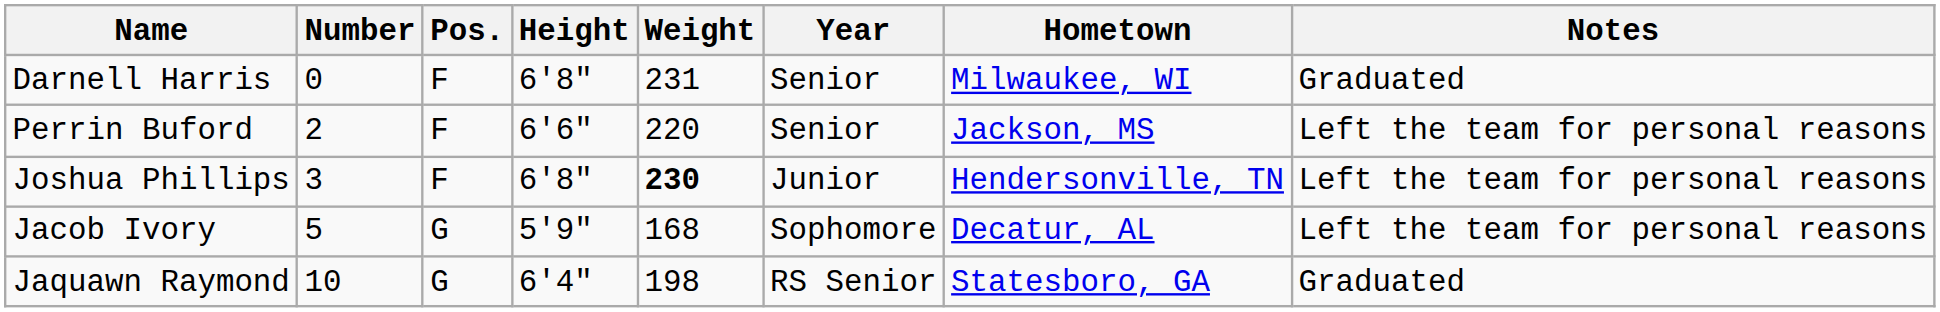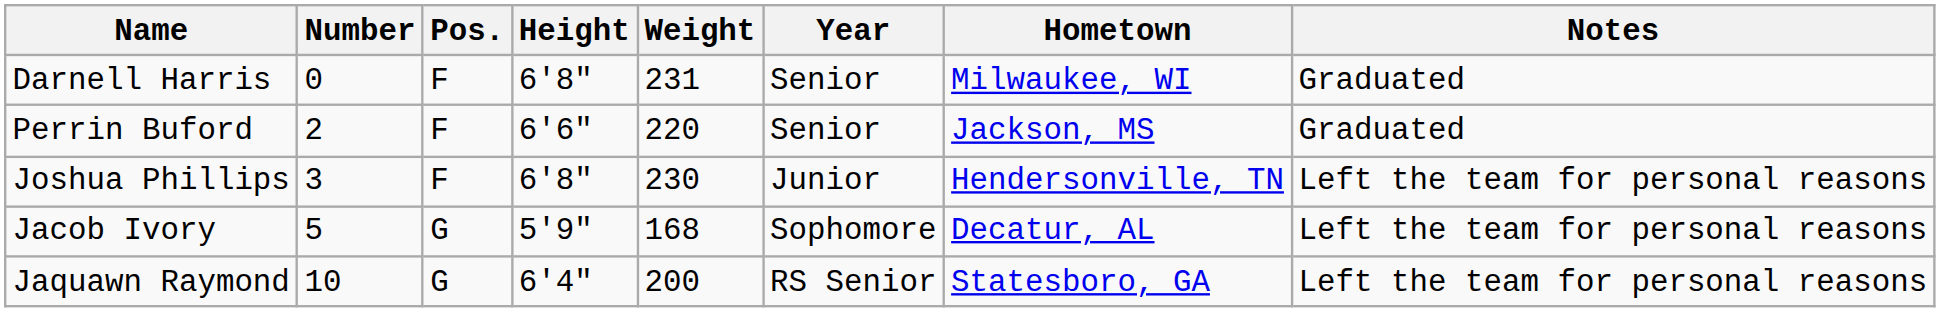 <table class="wikitable sortable" border="1">
 <tr>
 <th>Name</th>
 <th>Number</th>
 <th>Pos.</th>
 <th>Height</th>
 <th>Weight</th>
 <th>Year</th>
 <th>Hometown</th>
 <th class="unsortable">Notes</th>
 </tr>
 <tr>
 <td>Darnell Harris</td>
 <td>0</td>
 <td>F</td>
 <td>6'8"</td>
 <td>231</td>
 <td>Senior</td>
 <td><a href='#'>Milwaukee, WI</a></td>
 <td>Graduated</td>
 </tr>
 <tr>
 <td>Perrin Buford</td>
 <td>2</td>
 <td>F</td>
 <td>6'6"</td>
 <td>220</td>
 <td>Senior</td>
 <td><a href='#'>Jackson, MS</a></td>
-<td>Left the team for personal reasons</td>
+<td>Graduated</td>
 </tr>
 <tr>
 <td>Joshua Phillips</td>
 <td>3</td>
 <td>F</td>
 <td>6'8"</td>
-<td><strong>230</strong></td>
+<td>230</td>
 <td>Junior</td>
 <td><a href='#'>Hendersonville, TN</a></td>
 <td>Left the team for personal reasons</td>
 </tr>
 <tr>
 <td>Jacob Ivory</td>
 <td>5</td>
 <td>G</td>
 <td>5'9"</td>
 <td>168</td>
 <td>Sophomore</td>
 <td><a href='#'>Decatur, AL</a></td>
 <td>Left the team for personal reasons</td>
 </tr>
 <tr>
 <td>Jaquawn Raymond</td>
 <td>10</td>
 <td>G</td>
 <td>6'4"</td>
-<td>198</td>
+<td>200</td>
 <td>RS Senior</td>
 <td><a href='#'>Statesboro, GA</a></td>
-<td>Graduated</td>
+<td>Left the team for personal reasons</td>
 </tr>
 </table>
